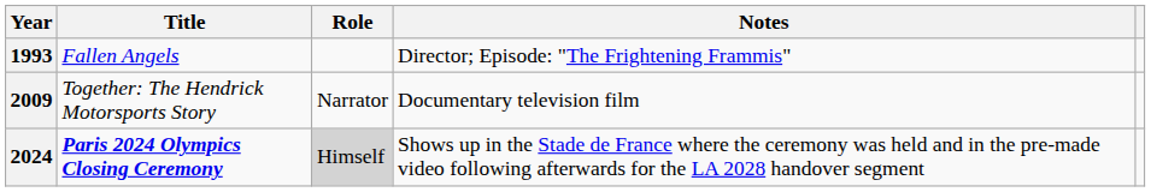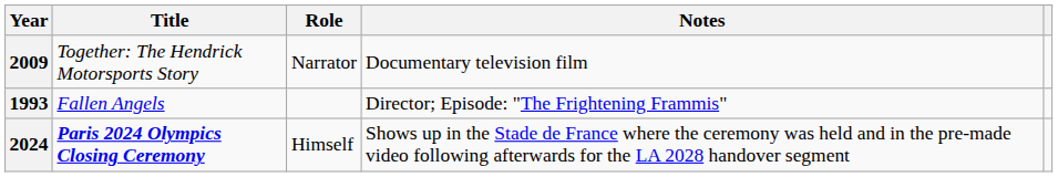 <table class="wikitable plainrowheaders sortable">
 <tr>
 <th scope="col">Year</th>
 <th scope="col">Title</th>
 <th scope="col">Role</th>
 <th scope="col" class="unsortable">Notes</th>
 <th scope="col" class="unsortable"></th>
 </tr>
 <tr>
+<th scope=row>2009</th>
+<td><em>Together: The Hendrick Motorsports Story</em></td>
+<td>Narrator</td>
+<td>Documentary television film</td>
+<td style="text-align:center;"></td>
+</tr>
+<tr>
 <th scope=row>1993</th>
 <td><em><a href='#'>Fallen Angels</a></em></td>
 <td></td>
 <td>Director; Episode: "<a href='#'>The Frightening Frammis</a>"</td>
 <td style="text-align:center;"></td>
 </tr>
 <tr>
-<th scope=row>2009</th>
-<td><em>Together: The Hendrick Motorsports Story</em></td>
-<td>Narrator</td>
-<td>Documentary television film</td>
-<td style="text-align:center;"></td>
-</tr>
-<tr>
 <th scope=row>2024</th>
 <td><strong><em><a href='#'>Paris 2024 Olympics Closing Ceremony</a></em></strong></td>
-<td style="background: lightgrey;">Himself</td>
+<td>Himself</td>
 <td>Shows up in the <a href='#'>Stade de France</a> where the ceremony was held and in the pre-made video following afterwards for the <a href='#'>LA 2028</a> handover segment</td>
 <td style="text-align:center;"></td>
 </tr>
 </table>
